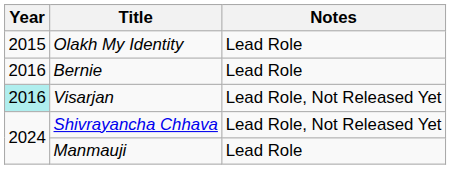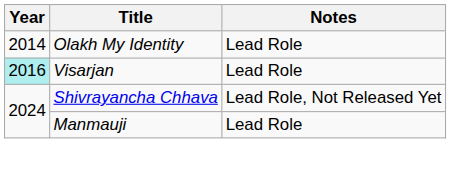 <table class="wikitable">
 <tr>
 <th>Year</th>
 <th>Title</th>
 <th>Notes</th>
 </tr>
 <tr>
-<td>2015</td>
+<td>2014</td>
 <td><em>Olakh My Identity</em></td>
-<td>Lead Role</td>
-</tr>
-<tr>
-<td>2016</td>
-<td><em>Bernie</em></td>
 <td>Lead Role</td>
 </tr>
 <tr>
 <td style="background: paleturquoise;">2016</td>
 <td><em>Visarjan</em></td>
-<td>Lead Role, Not Released Yet</td>
+<td>Lead Role</td>
 </tr>
 <tr>
 <td rowspan="2">2024</td>
 <td><em><a href='#'>Shivrayancha Chhava</a></em></td>
 <td>Lead Role, Not Released Yet</td>
 </tr>
 <tr>
 <td><em>Manmauji</em> </td>
 <td>Lead Role</td>
 </tr>
 </table>
